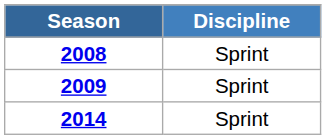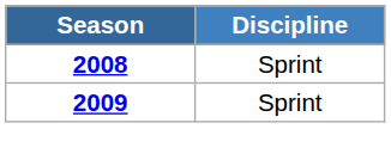 <table class="wikitable" style="font-size:95%; text-align:center; border:grey solid 1px; border-collapse:collapse; background:#ffffff;">
 <tr style="background-color:#369; color:white;">
 <td rowspan="2" colspan="1" style="width:110px"><strong>Season</strong></td>
 </tr>
 <tr style="background-color:#4180be; color:white;">
 <td style="width:110px"><strong>Discipline</strong></td>
 </tr>
 <tr>
 <td align=center><strong><a href='#'>2008</a></strong></td>
 <td align=center>Sprint</td>
 </tr>
 <tr>
 <td align=center><strong><a href='#'>2009</a></strong></td>
 <td align=center>Sprint</td>
 </tr>
-<tr>
-<td align=center><strong><a href='#'>2014</a></strong></td>
-<td align=center>Sprint</td>
-</tr>
 </table>
